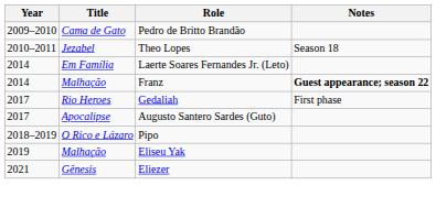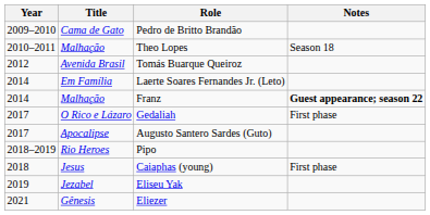 <table class="wikitable sortable">
 <tr>
 <th>Year</th>
 <th>Title</th>
 <th>Role</th>
 <th class="unsortable">Notes</th>
 </tr>
 <tr>
 <td>2009–2010</td>
 <td><em><a href='#'>Cama de Gato</a></em></td>
 <td>Pedro de Britto Brandão</td>
 <td></td>
 </tr>
 <tr>
 <td>2010–2011</td>
-<td><em><a href='#'>Jezabel</a></em></td>
+<td><em><a href='#'>Malhação</a></em></td>
 <td>Theo Lopes</td>
 <td>Season 18</td>
+</tr>
+<tr>
+<td>2012</td>
+<td><em><a href='#'>Avenida Brasil</a></em></td>
+<td>Tomás Buarque Queiroz</td>
+<td></td>
 </tr>
 <tr>
 <td>2014</td>
 <td><em><a href='#'>Em Família</a></em></td>
 <td>Laerte Soares Fernandes Jr. (Leto)</td>
 <td></td>
 </tr>
 <tr>
 <td>2014</td>
 <td><em><a href='#'>Malhação</a></em></td>
 <td>Franz</td>
 <td><strong>Guest appearance; season 22</strong></td>
 </tr>
 <tr>
 <td>2017</td>
-<td><em><a href='#'>Rio Heroes</a></em></td>
+<td><em><a href='#'>O Rico e Lázaro</a></em></td>
 <td><a href='#'>Gedaliah</a></td>
 <td>First phase</td>
 </tr>
 <tr>
 <td>2017</td>
 <td><em><a href='#'>Apocalipse</a></em></td>
 <td>Augusto Santero Sardes (Guto)</td>
 <td></td>
 </tr>
 <tr>
 <td>2018–2019</td>
-<td><em><a href='#'>O Rico e Lázaro</a></em></td>
+<td><em><a href='#'>Rio Heroes</a></em></td>
 <td>Pipo</td>
 <td></td>
 </tr>
 <tr>
+<td>2018</td>
+<td><em><a href='#'>Jesus</a></em></td>
+<td><a href='#'>Caiaphas</a> (young)</td>
+<td>First phase</td>
+</tr>
+<tr>
 <td>2019</td>
-<td><em><a href='#'>Malhação</a></em></td>
+<td><em><a href='#'>Jezabel</a></em></td>
 <td><a href='#'>Eliseu Yak</a></td>
 <td></td>
 </tr>
 <tr>
 <td>2021</td>
 <td><em><a href='#'>Gênesis</a></em></td>
 <td><a href='#'>Eliezer</a></td>
 <td></td>
 </tr>
 </table>
